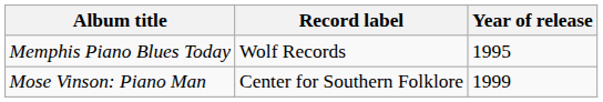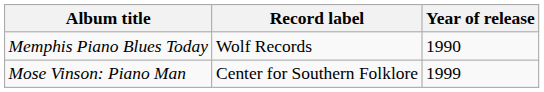 <table class="wikitable sortable">
 <tr>
 <th>Album title</th>
 <th>Record label</th>
 <th>Year of release</th>
 </tr>
 <tr>
 <td><em>Memphis Piano Blues Today</em></td>
 <td>Wolf Records</td>
-<td>1995</td>
+<td>1990</td>
 </tr>
 <tr>
 <td><em>Mose Vinson: Piano Man</em></td>
 <td>Center for Southern Folklore</td>
 <td>1999</td>
 </tr>
 </table>
